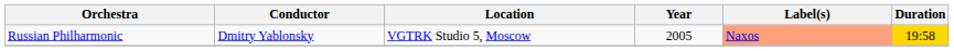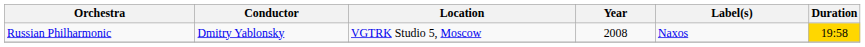 <table class="wikitable">
 <tr>
 <th width="250px">Orchestra</th>
 <th width=200px>Conductor</th>
 <th width=300px>Location</th>
 <th width=100px>Year</th>
 <th width=200px>Label(s)</th>
 <th>Duration</th>
 </tr>
 <tr>
 <td><a href='#'>Russian Philharmonic</a></td>
 <td><a href='#'>Dmitry Yablonsky</a></td>
 <td> <a href='#'>VGTRK</a> Studio 5, <a href='#'>Moscow</a></td>
-<td align=center>2005</td>
-<td style="background: lightsalmon;"><a href='#'>Naxos</a></td>
+<td align=center>2008</td>
+<td><a href='#'>Naxos</a></td>
 <td align=center style="background: gold;">19:58</td>
 </tr>
 <tr>
 </tr>
 </table>
